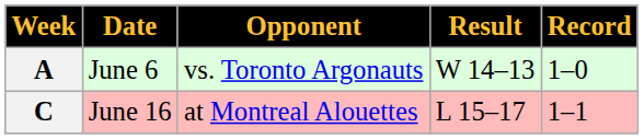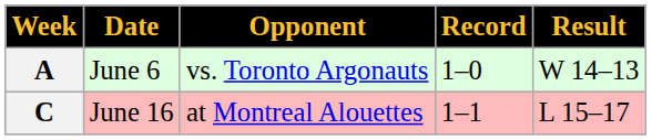 <table class="wikitable sortable">
 <tr>
 <th style="background:black;color:#FFC12D;">Week</th>
 <th style="background:black;color:#FFC12D;">Date</th>
 <th style="background:black;color:#FFC12D;">Opponent</th>
+<th style="background:black;color:#FFC12D;">Record</th>
 <th style="background:black;color:#FFC12D;">Result</th>
-<th style="background:black;color:#FFC12D;">Record</th>
 </tr>
 <tr style="background:#ddffdd">
 <th>A</th>
 <td>June 6</td>
 <td>vs. <a href='#'>Toronto Argonauts</a></td>
+<td>1–0</td>
 <td>W 14–13</td>
-<td>1–0</td>
 </tr>
 <tr style="background:#ffbbbb">
 <th>C</th>
 <td>June 16</td>
 <td>at <a href='#'>Montreal Alouettes</a></td>
+<td>1–1</td>
 <td>L 15–17</td>
-<td>1–1</td>
 </tr>
 </table>
